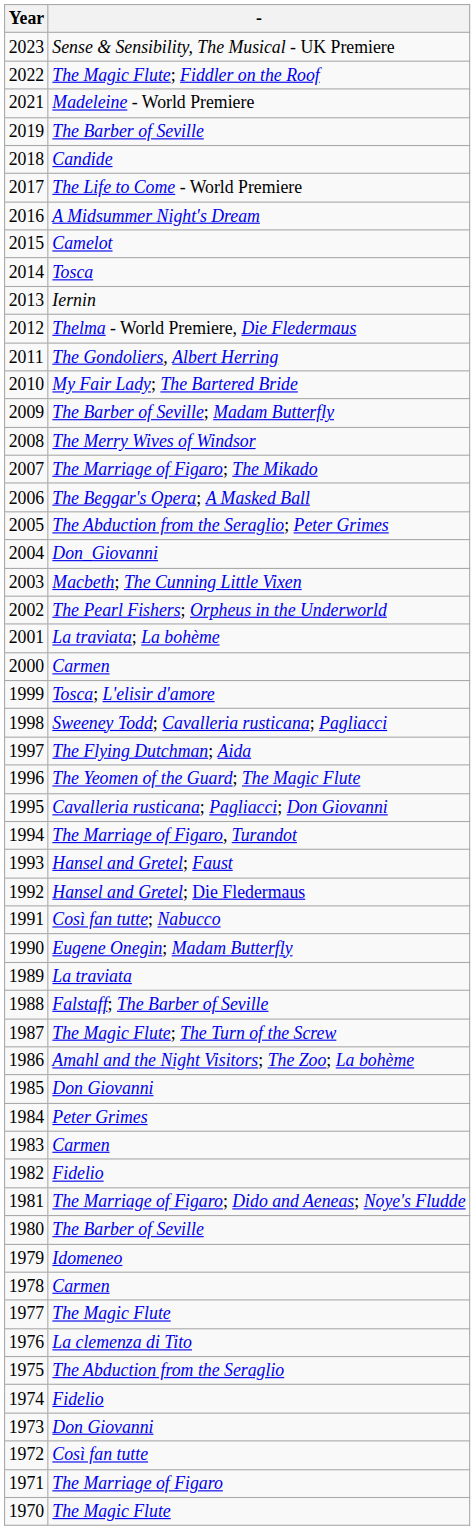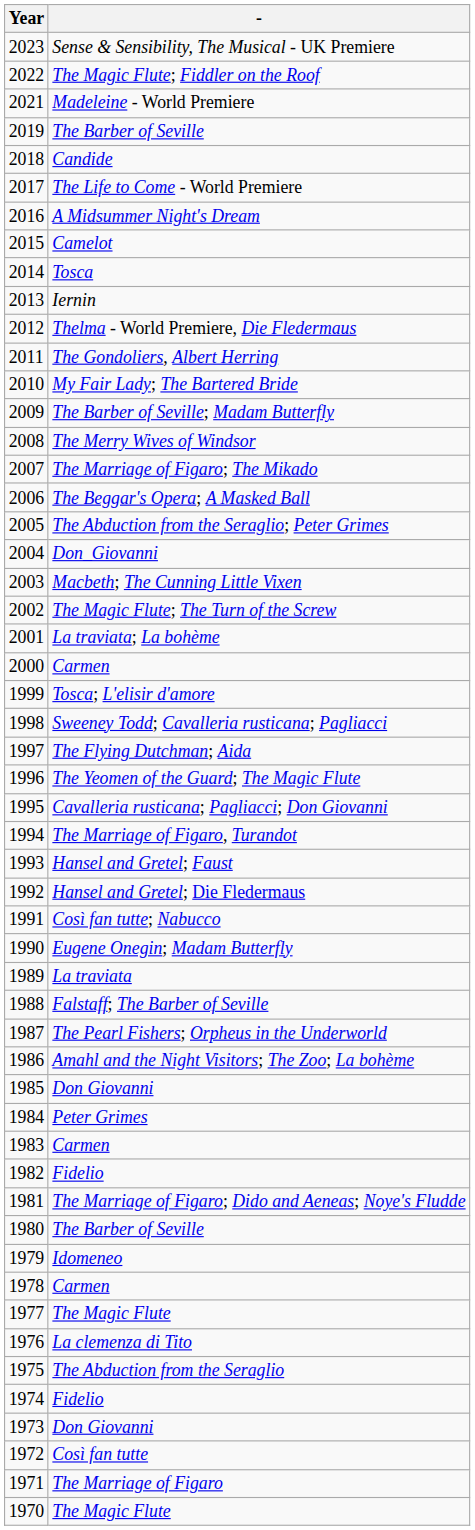 <table class="wikitable">
 <tr>
 <th>Year</th>
 <th Productions>-</th>
 </tr>
 <tr>
 <td>2023</td>
 <td><em>Sense & Sensibility, The Musical</em> - UK Premiere</td>
 </tr>
 <tr>
 <td>2022</td>
 <td><em><a href='#'>The Magic Flute</a></em>; <em><a href='#'>Fiddler on the Roof</a></em></td>
 </tr>
 <tr>
 <td>2021</td>
 <td><em><a href='#'>Madeleine</a></em> - World Premiere</td>
 </tr>
 <tr>
 <td>2019</td>
 <td><em><a href='#'>The Barber of Seville</a></em></td>
 </tr>
 <tr>
 <td>2018</td>
 <td><em><a href='#'>Candide</a></em></td>
 </tr>
 <tr>
 <td>2017</td>
 <td><em><a href='#'>The Life to Come</a></em> - World Premiere</td>
 </tr>
 <tr>
 <td>2016</td>
 <td><em><a href='#'>A Midsummer Night's Dream</a></em></td>
 </tr>
 <tr>
 <td>2015</td>
 <td><em><a href='#'>Camelot</a></em></td>
 </tr>
 <tr>
 <td>2014</td>
 <td><em><a href='#'>Tosca</a></em></td>
 </tr>
 <tr>
 <td>2013</td>
 <td><em>Iernin</em></td>
 </tr>
 <tr>
 <td>2012</td>
 <td><em><a href='#'>Thelma</a></em> - World Premiere, <em><a href='#'>Die Fledermaus</a></em></td>
 </tr>
 <tr>
 <td>2011</td>
 <td><em><a href='#'>The Gondoliers</a></em>, <em><a href='#'>Albert Herring</a></em></td>
 </tr>
 <tr>
 <td>2010</td>
 <td><em><a href='#'>My Fair Lady</a></em>; <em><a href='#'>The Bartered Bride</a></em></td>
 </tr>
 <tr>
 <td>2009</td>
 <td><em><a href='#'>The Barber of Seville</a></em>; <em><a href='#'>Madam Butterfly</a></em></td>
 </tr>
 <tr>
 <td>2008</td>
 <td><em><a href='#'>The Merry Wives of Windsor</a></em></td>
 </tr>
 <tr>
 <td>2007</td>
 <td><em><a href='#'>The Marriage of Figaro</a></em>; <em><a href='#'>The Mikado</a></em></td>
 </tr>
 <tr>
 <td>2006</td>
 <td><em><a href='#'>The Beggar's Opera</a></em>; <em><a href='#'>A Masked Ball</a></em></td>
 </tr>
 <tr>
 <td>2005</td>
 <td><em><a href='#'>The Abduction from the Seraglio</a></em>; <em><a href='#'>Peter Grimes</a></em></td>
 </tr>
 <tr>
 <td>2004</td>
 <td><em><a href='#'>Don_Giovanni</a></em></td>
 </tr>
 <tr>
 <td>2003</td>
 <td><em><a href='#'>Macbeth</a></em>; <em><a href='#'>The Cunning Little Vixen</a></em></td>
 </tr>
 <tr>
 <td>2002</td>
-<td><em><a href='#'>The Pearl Fishers</a></em>; <em><a href='#'>Orpheus in the Underworld</a></em></td>
+<td><em><a href='#'>The Magic Flute</a></em>; <em><a href='#'>The Turn of the Screw</a></em></td>
 </tr>
 <tr>
 <td>2001</td>
 <td><em><a href='#'>La traviata</a></em>; <em><a href='#'>La bohème</a></em></td>
 </tr>
 <tr>
 <td>2000</td>
 <td><em><a href='#'>Carmen</a></em></td>
 </tr>
 <tr>
 <td>1999</td>
 <td><em><a href='#'>Tosca</a></em>; <em><a href='#'>L'elisir d'amore</a></em></td>
 </tr>
 <tr>
 <td>1998</td>
 <td><em><a href='#'>Sweeney Todd</a></em>; <em><a href='#'>Cavalleria rusticana</a></em>; <em><a href='#'>Pagliacci</a></em></td>
 </tr>
 <tr>
 <td>1997</td>
 <td><em><a href='#'>The Flying Dutchman</a></em>; <em><a href='#'>Aida</a></em></td>
 </tr>
 <tr>
 <td>1996</td>
 <td><em><a href='#'>The Yeomen of the Guard</a></em>; <em><a href='#'>The Magic Flute</a></em></td>
 </tr>
 <tr>
 <td>1995</td>
 <td><em><a href='#'>Cavalleria rusticana</a></em>; <em><a href='#'>Pagliacci</a></em>; <em><a href='#'>Don Giovanni</a></em></td>
 </tr>
 <tr>
 <td>1994</td>
 <td><em><a href='#'>The Marriage of Figaro</a></em>, <em><a href='#'>Turandot</a></em></td>
 </tr>
 <tr>
 <td>1993</td>
 <td><em><a href='#'>Hansel and Gretel</a></em>; <em><a href='#'>Faust</a></em></td>
 </tr>
 <tr>
 <td>1992</td>
 <td><em><a href='#'>Hansel and Gretel</a></em>; <a href='#'>Die Fledermaus</a></td>
 </tr>
 <tr>
 <td>1991</td>
 <td><em><a href='#'>Così fan tutte</a></em>; <em><a href='#'>Nabucco</a></em></td>
 </tr>
 <tr>
 <td>1990</td>
 <td><em><a href='#'>Eugene Onegin</a></em>; <em><a href='#'>Madam Butterfly</a></em></td>
 </tr>
 <tr>
 <td>1989</td>
 <td><em><a href='#'>La traviata</a></em></td>
 </tr>
 <tr>
 <td>1988</td>
 <td><em><a href='#'>Falstaff</a></em>; <em><a href='#'>The Barber of Seville</a></em></td>
 </tr>
 <tr>
 <td>1987</td>
-<td><em><a href='#'>The Magic Flute</a></em>; <em><a href='#'>The Turn of the Screw</a></em></td>
+<td><em><a href='#'>The Pearl Fishers</a></em>; <em><a href='#'>Orpheus in the Underworld</a></em></td>
 </tr>
 <tr>
 <td>1986</td>
 <td><em> <a href='#'>Amahl and the Night Visitors</a></em>; <em><a href='#'>The Zoo</a></em>; <em><a href='#'>La bohème</a></em></td>
 </tr>
 <tr>
 <td>1985</td>
 <td><em><a href='#'>Don Giovanni</a></em></td>
 </tr>
 <tr>
 <td>1984</td>
 <td><em><a href='#'>Peter Grimes</a></em></td>
 </tr>
 <tr>
 <td>1983</td>
 <td><em><a href='#'>Carmen</a></em></td>
 </tr>
 <tr>
 <td>1982</td>
 <td><em><a href='#'>Fidelio</a></em></td>
 </tr>
 <tr>
 <td>1981</td>
 <td><em><a href='#'>The Marriage of Figaro</a></em>; <em><a href='#'>Dido and Aeneas</a></em>; <em><a href='#'>Noye's Fludde</a></em></td>
 </tr>
 <tr>
 <td>1980</td>
 <td><em><a href='#'>The Barber of Seville</a></em></td>
 </tr>
 <tr>
 <td>1979</td>
 <td><em><a href='#'>Idomeneo</a></em></td>
 </tr>
 <tr>
 <td>1978</td>
 <td><em><a href='#'>Carmen</a></em></td>
 </tr>
 <tr>
 <td>1977</td>
 <td><em><a href='#'>The Magic Flute</a></em></td>
 </tr>
 <tr>
 <td>1976</td>
 <td><em><a href='#'>La clemenza di Tito</a></em></td>
 </tr>
 <tr>
 <td>1975</td>
 <td><em><a href='#'>The Abduction from the Seraglio</a></em></td>
 </tr>
 <tr>
 <td>1974</td>
 <td><em><a href='#'>Fidelio</a></em></td>
 </tr>
 <tr>
 <td>1973</td>
 <td><em><a href='#'>Don Giovanni</a></em></td>
 </tr>
 <tr>
 <td>1972</td>
 <td><em><a href='#'>Così fan tutte</a></em></td>
 </tr>
 <tr>
 <td>1971</td>
 <td><em><a href='#'>The Marriage of Figaro</a></em></td>
 </tr>
 <tr>
 <td>1970</td>
 <td><em><a href='#'>The Magic Flute</a></em></td>
 </tr>
 </table>
